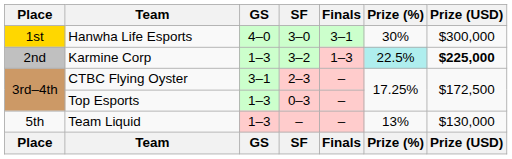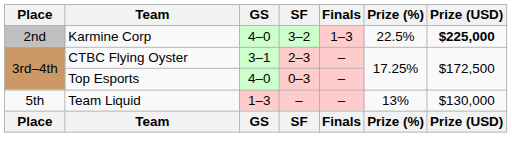 <table class="wikitable" style="text-align: center; white-space:nowrap">
 <tr>
 <th width="65px">Place</th>
 <th width="200px">Team</th>
 <th title="Group Stage" width="40px">GS</th>
 <th title="Semifinals" width="40px">SF</th>
 <th width="40px">Finals</th>
 <th>Prize (%)</th>
 <th>Prize (USD)</th>
 </tr>
 <tr>
-<td style="background: gold;">1st</td>
-<td style="text-align: left;">Hanwha Life Esports</td>
-<td bgcolor="#cfc">4–0</td>
-<td bgcolor="#cfc">3–0</td>
-<td bgcolor="#cfc">3–1</td>
-<td>30%</td>
-<td>$300,000</td>
-</tr>
-<tr>
 <td style="background: silver;">2nd</td>
 <td style="text-align: left;">Karmine Corp</td>
-<td bgcolor="#cfc">1–3</td>
+<td bgcolor="#cfc">4–0</td>
 <td bgcolor="#cfc">3–2</td>
 <td bgcolor="#fcc">1–3</td>
-<td style="background: paleturquoise;">22.5%</td>
+<td>22.5%</td>
 <td><strong>$225,000</strong></td>
 </tr>
 <tr>
 <td rowspan="2" style="background: #c96;">3rd–4th</td>
 <td style="text-align: left;">CTBC Flying Oyster</td>
 <td bgcolor="#cfc">3–1</td>
 <td bgcolor="#fcc">2–3</td>
 <td bgcolor="#fcc">–</td>
 <td rowspan="2">17.25%</td>
 <td rowspan="2">$172,500</td>
 </tr>
 <tr>
 <td style="text-align: left;">Top Esports</td>
-<td bgcolor="#cfc">1–3</td>
+<td bgcolor="#cfc">4–0</td>
 <td bgcolor="#fcc">0–3</td>
 <td bgcolor="#fcc">–</td>
 </tr>
 <tr>
 <td>5th</td>
 <td style="text-align: left;">Team Liquid</td>
 <td bgcolor="#fcc">1–3</td>
 <td bgcolor="#fcc">–</td>
 <td bgcolor="#fcc">–</td>
 <td>13%</td>
 <td>$130,000</td>
 </tr>
 <tr>
 <th>Place</th>
 <th>Team</th>
 <th title="Group Stage" width="40px">GS</th>
 <th title="Semifinals" width="40px">SF</th>
 <th width="40px">Finals</th>
 <th>Prize (%)</th>
 <th>Prize (USD)</th>
 </tr>
 </table>
